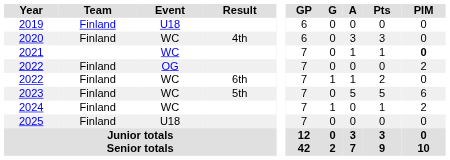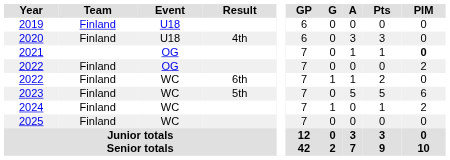 <table border="0" cellpadding="1" cellspacing="0" style="text-align:center; width:40em">
 <tr ALIGN="centre" bgcolor="#e0e0e0">
 <th>Year</th>
 <th>Team</th>
 <th>Event</th>
 <th>Result</th>
 <th rowspan="95" bgcolor="#ffffff"> </th>
 <th>GP</th>
 <th>G</th>
 <th>A</th>
 <th>Pts</th>
 <th>PIM</th>
 </tr>
 <tr>
 <td><a href='#'>2019</a></td>
 <td><a href='#'>Finland</a></td>
 <td><a href='#'>U18</a></td>
 <td></td>
 <td>6</td>
 <td>0</td>
 <td>0</td>
 <td>0</td>
 <td>0</td>
 </tr>
 <tr bgcolor="#f0f0f0">
 <td><a href='#'>2020</a></td>
 <td>Finland</td>
-<td>WC</td>
+<td>U18</td>
 <td>4th</td>
 <td>6</td>
 <td>0</td>
 <td>3</td>
 <td>3</td>
 <td>0</td>
 </tr>
 <tr>
 <td><a href='#'>2021</a></td>
 <td></td>
-<td><a href='#'>WC</a></td>
+<td><a href='#'>OG</a></td>
 <td></td>
 <td>7</td>
 <td>0</td>
 <td>1</td>
 <td>1</td>
 <td><strong>0</strong></td>
 </tr>
 <tr bgcolor="#f0f0f0">
 <td><a href='#'>2022</a></td>
 <td>Finland</td>
 <td><a href='#'>OG</a></td>
 <td></td>
 <td>7</td>
 <td>0</td>
 <td>0</td>
 <td>0</td>
 <td>2</td>
 </tr>
 <tr>
 <td><a href='#'>2022</a></td>
 <td>Finland</td>
 <td>WC</td>
 <td>6th</td>
 <td>7</td>
 <td>1</td>
 <td>1</td>
 <td>2</td>
 <td>0</td>
 </tr>
 <tr bgcolor="#f0f0f0">
 <td><a href='#'>2023</a></td>
 <td>Finland</td>
 <td>WC</td>
 <td>5th</td>
 <td>7</td>
 <td>0</td>
 <td>5</td>
 <td>5</td>
 <td>6</td>
 </tr>
 <tr>
 <td><a href='#'>2024</a></td>
 <td>Finland</td>
 <td>WC</td>
 <td></td>
 <td>7</td>
 <td>1</td>
 <td>0</td>
 <td>1</td>
 <td>2</td>
 </tr>
 <tr bgcolor="#f0f0f0">
 <td><a href='#'>2025</a></td>
 <td>Finland</td>
-<td>U18</td>
+<td>WC</td>
 <td></td>
 <td>7</td>
 <td>0</td>
 <td>0</td>
 <td>0</td>
 <td>0</td>
 </tr>
 <tr align="centre" bgcolor="#e0e0e0">
 <th colspan="4">Junior totals</th>
 <th>12</th>
 <th>0</th>
 <th>3</th>
 <th>3</th>
 <th>0</th>
 </tr>
 <tr align="centre" bgcolor="#e0e0e0">
 <th colspan="4">Senior totals</th>
 <th>42</th>
 <th>2</th>
 <th>7</th>
 <th>9</th>
 <th>10</th>
 </tr>
 </table>
